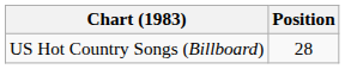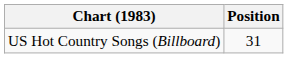 <table class="wikitable">
 <tr>
 <th>Chart (1983)</th>
 <th>Position</th>
 </tr>
 <tr>
 <td>US Hot Country Songs (<em>Billboard</em>)</td>
-<td align="center">28</td>
+<td align="center">31</td>
 </tr>
 </table>
